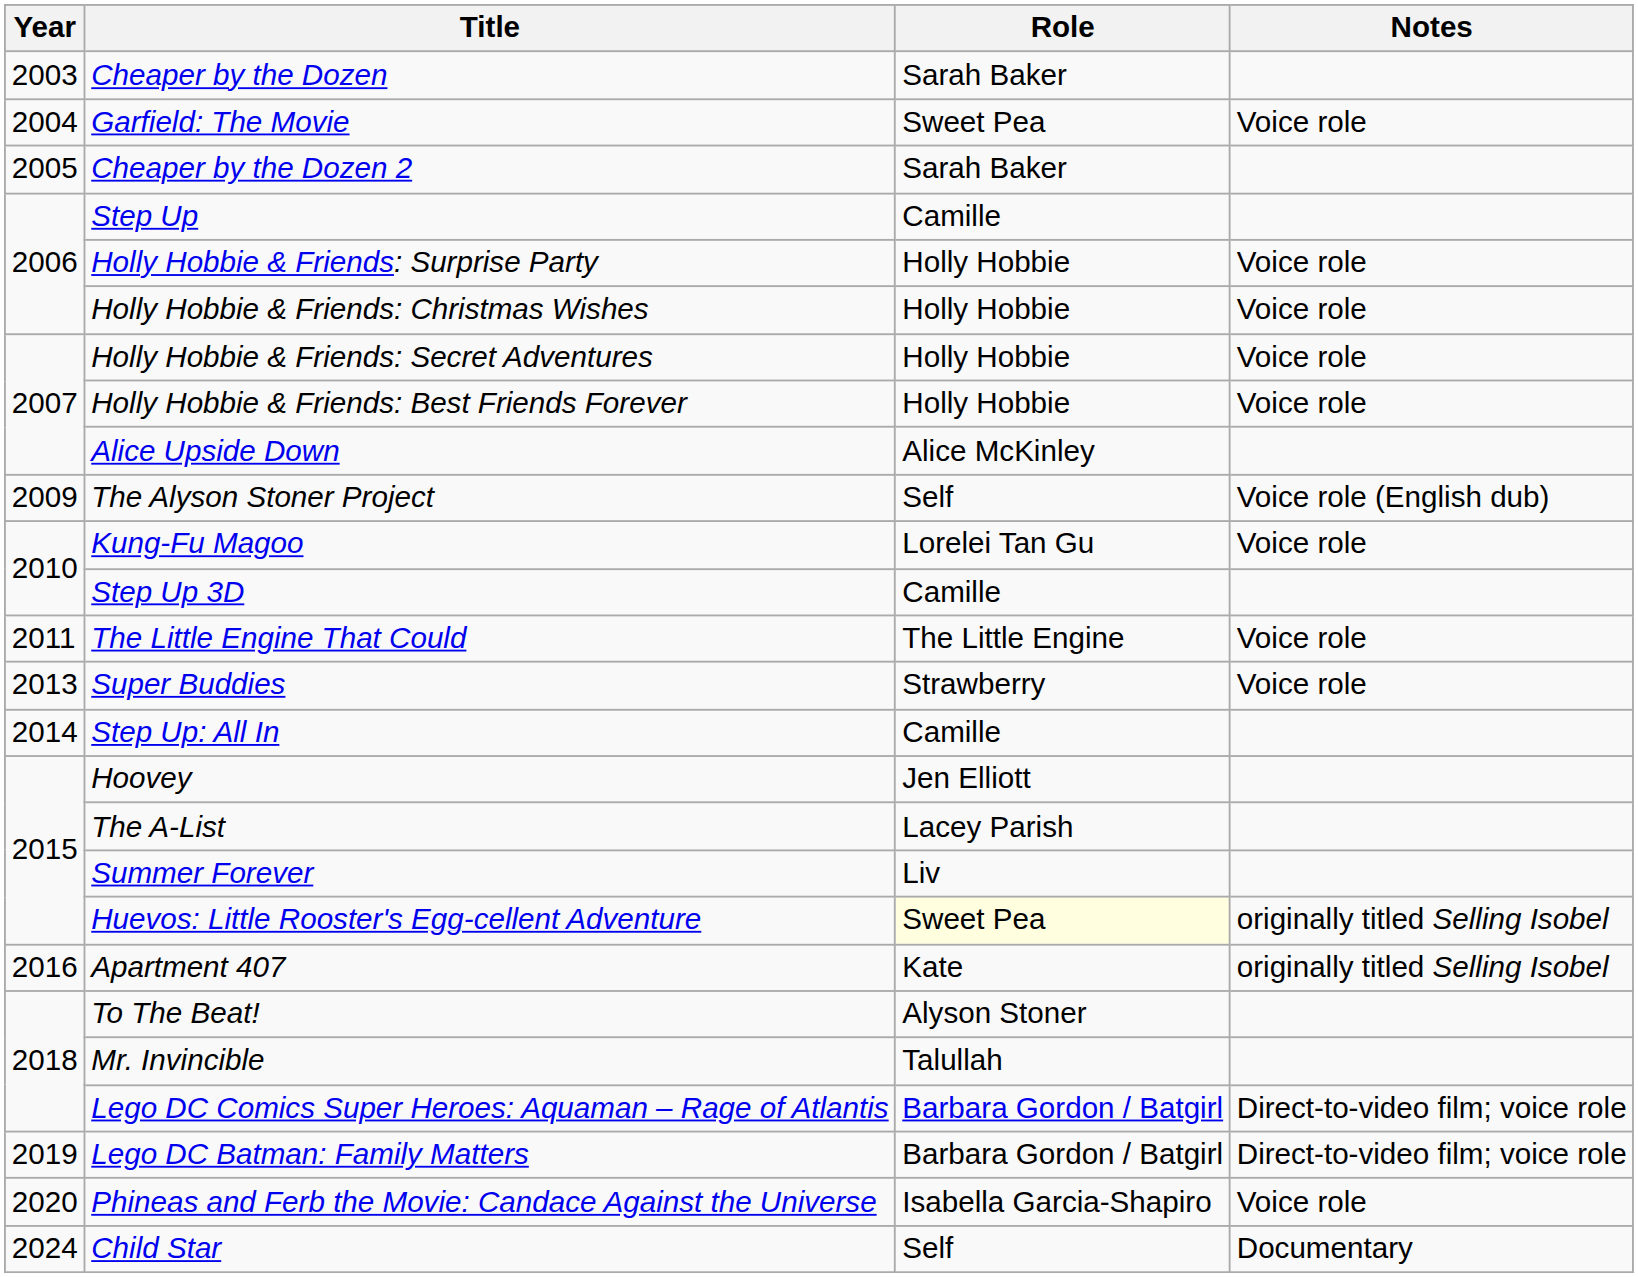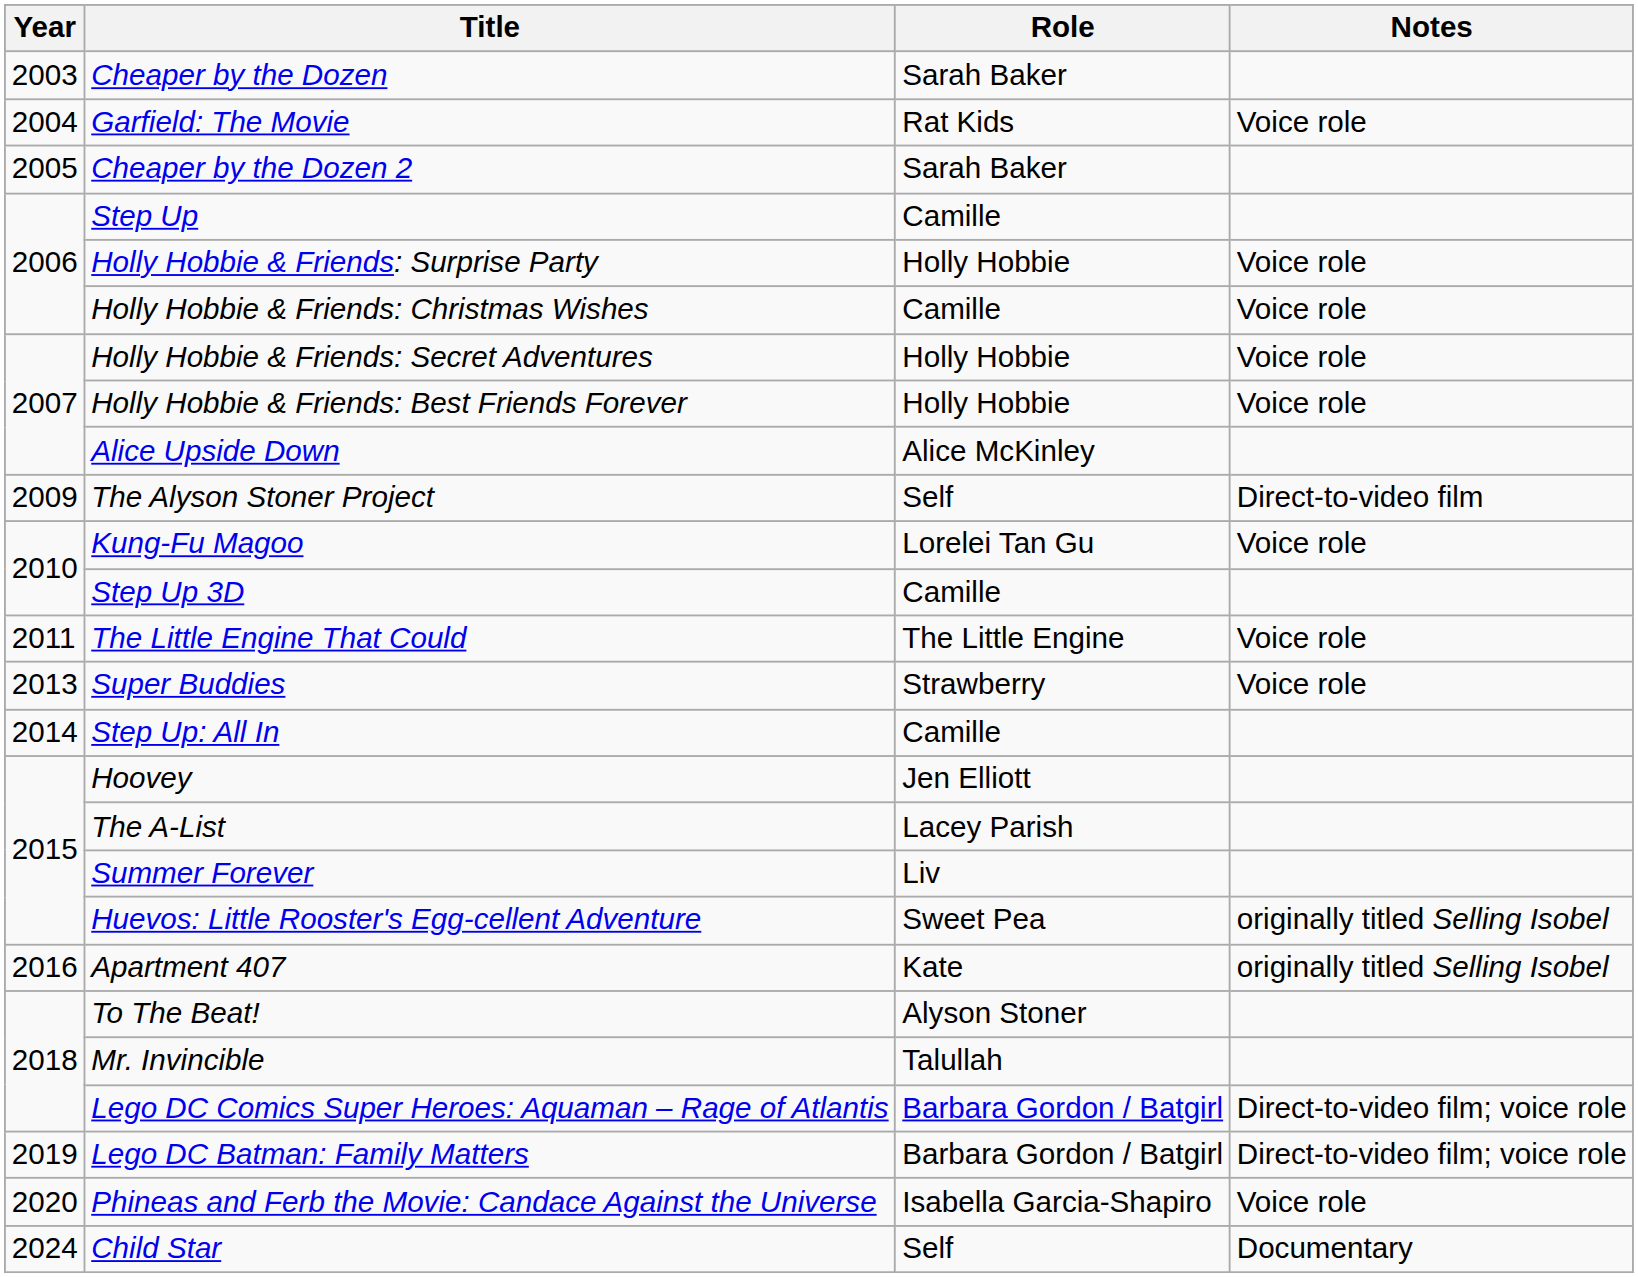 <table class="wikitable sortable">
 <tr>
 <th>Year</th>
 <th>Title</th>
 <th>Role</th>
 <th class="unsortable">Notes</th>
 </tr>
 <tr>
 <td>2003</td>
 <td><em><a href='#'>Cheaper by the Dozen</a></em></td>
 <td>Sarah Baker</td>
 <td></td>
 </tr>
 <tr>
 <td>2004</td>
 <td><em><a href='#'>Garfield: The Movie</a></em></td>
-<td>Sweet Pea</td>
+<td>Rat Kids</td>
 <td>Voice role</td>
 </tr>
 <tr>
 <td>2005</td>
 <td><em><a href='#'>Cheaper by the Dozen 2</a></em></td>
 <td>Sarah Baker</td>
 <td></td>
 </tr>
 <tr>
 <td rowspan=3>2006</td>
 <td><em><a href='#'>Step Up</a></em></td>
 <td>Camille</td>
 <td></td>
 </tr>
 <tr>
 <td><em><a href='#'>Holly Hobbie & Friends</a>: Surprise Party</em></td>
 <td>Holly Hobbie</td>
 <td>Voice role</td>
 </tr>
 <tr>
 <td><em>Holly Hobbie & Friends: Christmas Wishes</em></td>
-<td>Holly Hobbie</td>
+<td>Camille</td>
 <td>Voice role</td>
 </tr>
 <tr>
 <td rowspan=3>2007</td>
 <td><em>Holly Hobbie & Friends: Secret Adventures</em></td>
 <td>Holly Hobbie</td>
 <td>Voice role</td>
 </tr>
 <tr>
 <td><em>Holly Hobbie & Friends: Best Friends Forever</em></td>
 <td>Holly Hobbie</td>
 <td>Voice role</td>
 </tr>
 <tr>
 <td><em><a href='#'>Alice Upside Down</a></em></td>
 <td>Alice McKinley</td>
 <td></td>
 </tr>
 <tr>
 <td>2009</td>
 <td><em>The Alyson Stoner Project</em></td>
 <td>Self</td>
-<td>Voice role (English dub)</td>
+<td>Direct-to-video film</td>
 </tr>
 <tr>
 <td rowspan=2>2010</td>
 <td><em><a href='#'>Kung-Fu Magoo</a></em></td>
 <td>Lorelei Tan Gu</td>
 <td>Voice role</td>
 </tr>
 <tr>
 <td><em><a href='#'>Step Up 3D</a></em></td>
 <td>Camille</td>
 <td></td>
 </tr>
 <tr>
 <td>2011</td>
 <td><em><a href='#'>The Little Engine That Could</a></em></td>
 <td>The Little Engine</td>
 <td>Voice role</td>
 </tr>
 <tr>
 <td>2013</td>
 <td><em><a href='#'>Super Buddies</a></em></td>
 <td>Strawberry</td>
 <td>Voice role</td>
 </tr>
 <tr>
 <td>2014</td>
 <td><em><a href='#'>Step Up: All In</a></em></td>
 <td>Camille</td>
 <td></td>
 </tr>
 <tr>
 <td rowspan=4>2015</td>
 <td><em>Hoovey</em></td>
 <td>Jen Elliott</td>
 <td></td>
 </tr>
 <tr>
 <td><em>The A-List</em></td>
 <td>Lacey Parish</td>
 <td></td>
 </tr>
 <tr>
 <td><em><a href='#'>Summer Forever</a></em></td>
 <td>Liv</td>
 <td></td>
 </tr>
 <tr>
 <td><em><a href='#'>Huevos: Little Rooster's Egg-cellent Adventure</a></em></td>
-<td style="background: lightyellow;">Sweet Pea</td>
+<td>Sweet Pea</td>
 <td>originally titled <em>Selling Isobel</em></td>
 </tr>
 <tr>
 <td>2016</td>
 <td><em>Apartment 407</em></td>
 <td>Kate</td>
 <td>originally titled <em>Selling Isobel</em></td>
 </tr>
 <tr>
 <td rowspan="3">2018</td>
 <td><em>To The Beat!</em></td>
 <td>Alyson Stoner</td>
 <td></td>
 </tr>
 <tr>
 <td><em>Mr. Invincible</em></td>
 <td>Talullah</td>
 <td></td>
 </tr>
 <tr>
 <td><em><a href='#'>Lego DC Comics Super Heroes: Aquaman – Rage of Atlantis</a></em></td>
 <td><a href='#'>Barbara Gordon / Batgirl</a></td>
 <td>Direct-to-video film; voice role</td>
 </tr>
 <tr>
 <td>2019</td>
 <td><em><a href='#'>Lego DC Batman: Family Matters</a></em></td>
 <td>Barbara Gordon / Batgirl</td>
 <td>Direct-to-video film; voice role</td>
 </tr>
 <tr>
 <td>2020</td>
 <td><em><a href='#'>Phineas and Ferb the Movie: Candace Against the Universe</a></em></td>
 <td>Isabella Garcia-Shapiro</td>
 <td>Voice role</td>
 </tr>
 <tr>
 <td>2024</td>
 <td><em><a href='#'>Child Star</a></em></td>
 <td>Self</td>
 <td>Documentary</td>
 </tr>
 </table>
